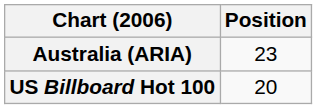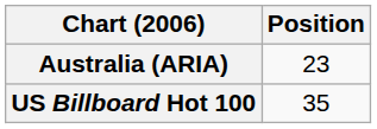 <table class="wikitable plainrowheaders sortable" style="text-align:center">
 <tr>
 <th>Chart (2006)</th>
 <th>Position</th>
 </tr>
 <tr>
 <th scope="row">Australia (ARIA)</th>
 <td>23</td>
 </tr>
 <tr>
 <th scope="row">US <em>Billboard</em> Hot 100</th>
-<td>20</td>
+<td>35</td>
 </tr>
 </table>
